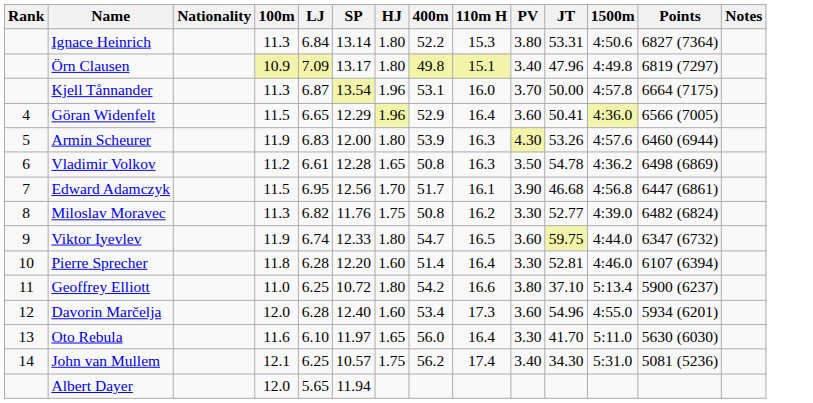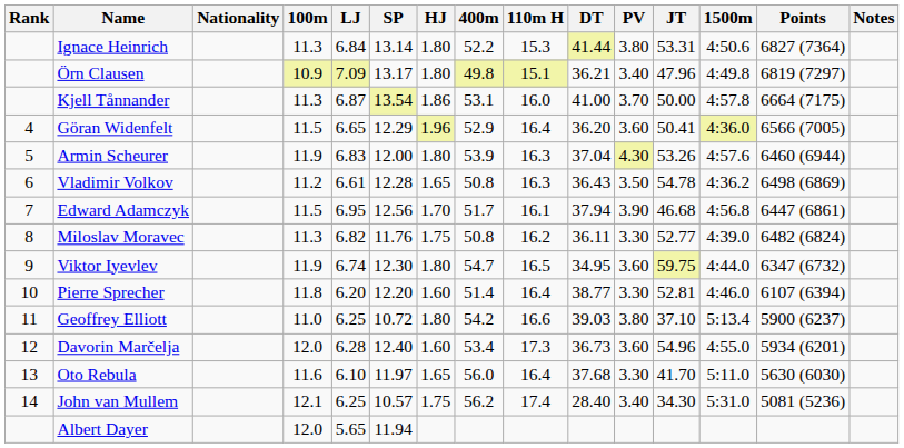 <table class="wikitable sortable" style="text-align:center">
 <tr>
 <th>Rank</th>
 <th>Name</th>
 <th>Nationality</th>
 <th>100m</th>
 <th>LJ</th>
 <th>SP</th>
 <th>HJ</th>
 <th>400m</th>
 <th>110m H</th>
+<th>DT</th>
 <th>PV</th>
 <th>JT</th>
 <th>1500m</th>
 <th>Points</th>
 <th>Notes</th>
 </tr>
 <tr>
 <td></td>
 <td align=left><a href='#'>Ignace Heinrich</a></td>
 <td align=left></td>
 <td>11.3</td>
 <td>6.84</td>
 <td>13.14</td>
 <td>1.80</td>
 <td>52.2</td>
 <td>15.3</td>
+<td bgcolor=#F2F5A9>41.44</td>
 <td>3.80</td>
 <td>53.31</td>
 <td>4:50.6</td>
 <td>6827 (7364)</td>
 <td></td>
 </tr>
 <tr>
 <td></td>
 <td align=left><a href='#'>Örn Clausen</a></td>
 <td align=left></td>
 <td bgcolor=#F2F5A9>10.9</td>
 <td bgcolor=#F2F5A9>7.09</td>
 <td>13.17</td>
 <td>1.80</td>
 <td bgcolor=#F2F5A9>49.8</td>
 <td bgcolor=#F2F5A9>15.1</td>
+<td>36.21</td>
 <td>3.40</td>
 <td>47.96</td>
 <td>4:49.8</td>
 <td>6819 (7297)</td>
 <td></td>
 </tr>
 <tr>
 <td></td>
 <td align=left><a href='#'>Kjell Tånnander</a></td>
 <td align=left></td>
 <td>11.3</td>
 <td>6.87</td>
 <td bgcolor=#F2F5A9>13.54</td>
-<td>1.96</td>
+<td>1.86</td>
 <td>53.1</td>
 <td>16.0</td>
+<td>41.00</td>
 <td>3.70</td>
 <td>50.00</td>
 <td>4:57.8</td>
 <td>6664 (7175)</td>
 <td></td>
 </tr>
 <tr>
 <td>4</td>
 <td align=left><a href='#'>Göran Widenfelt</a></td>
 <td align=left></td>
 <td>11.5</td>
 <td>6.65</td>
 <td>12.29</td>
 <td bgcolor=#F2F5A9>1.96</td>
 <td>52.9</td>
 <td>16.4</td>
+<td>36.20</td>
 <td>3.60</td>
 <td>50.41</td>
 <td bgcolor=#F2F5A9>4:36.0</td>
 <td>6566 (7005)</td>
 <td></td>
 </tr>
 <tr>
 <td>5</td>
 <td align=left><a href='#'>Armin Scheurer</a></td>
 <td align=left></td>
 <td>11.9</td>
 <td>6.83</td>
 <td>12.00</td>
 <td>1.80</td>
 <td>53.9</td>
 <td>16.3</td>
+<td>37.04</td>
 <td bgcolor=#F2F5A9>4.30</td>
 <td>53.26</td>
 <td>4:57.6</td>
 <td>6460 (6944)</td>
 <td></td>
 </tr>
 <tr>
 <td>6</td>
 <td align=left><a href='#'>Vladimir Volkov</a></td>
 <td align=left></td>
 <td>11.2</td>
 <td>6.61</td>
 <td>12.28</td>
 <td>1.65</td>
 <td>50.8</td>
 <td>16.3</td>
+<td>36.43</td>
 <td>3.50</td>
 <td>54.78</td>
 <td>4:36.2</td>
 <td>6498 (6869)</td>
 <td></td>
 </tr>
 <tr>
 <td>7</td>
 <td align=left><a href='#'>Edward Adamczyk</a></td>
 <td align=left></td>
 <td>11.5</td>
 <td>6.95</td>
 <td>12.56</td>
 <td>1.70</td>
 <td>51.7</td>
 <td>16.1</td>
+<td>37.94</td>
 <td>3.90</td>
 <td>46.68</td>
 <td>4:56.8</td>
 <td>6447 (6861)</td>
 <td></td>
 </tr>
 <tr>
 <td>8</td>
 <td align=left><a href='#'>Miloslav Moravec</a></td>
 <td align=left></td>
 <td>11.3</td>
 <td>6.82</td>
 <td>11.76</td>
 <td>1.75</td>
 <td>50.8</td>
 <td>16.2</td>
+<td>36.11</td>
 <td>3.30</td>
 <td>52.77</td>
 <td>4:39.0</td>
 <td>6482 (6824)</td>
 <td></td>
 </tr>
 <tr>
 <td>9</td>
 <td align=left><a href='#'>Viktor Iyevlev</a></td>
 <td align=left></td>
 <td>11.9</td>
 <td>6.74</td>
-<td>12.33</td>
+<td>12.30</td>
 <td>1.80</td>
 <td>54.7</td>
 <td>16.5</td>
+<td>34.95</td>
 <td>3.60</td>
 <td bgcolor=#F2F5A9>59.75</td>
 <td>4:44.0</td>
 <td>6347 (6732)</td>
 <td></td>
 </tr>
 <tr>
 <td>10</td>
 <td align=left><a href='#'>Pierre Sprecher</a></td>
 <td align=left></td>
 <td>11.8</td>
-<td>6.28</td>
+<td>6.20</td>
 <td>12.20</td>
 <td>1.60</td>
 <td>51.4</td>
 <td>16.4</td>
+<td>38.77</td>
 <td>3.30</td>
 <td>52.81</td>
 <td>4:46.0</td>
 <td>6107 (6394)</td>
 <td></td>
 </tr>
 <tr>
 <td>11</td>
 <td align=left><a href='#'>Geoffrey Elliott</a></td>
 <td align=left></td>
 <td>11.0</td>
 <td>6.25</td>
 <td>10.72</td>
 <td>1.80</td>
 <td>54.2</td>
 <td>16.6</td>
+<td>39.03</td>
 <td>3.80</td>
 <td>37.10</td>
 <td>5:13.4</td>
 <td>5900 (6237)</td>
 <td></td>
 </tr>
 <tr>
 <td>12</td>
 <td align=left><a href='#'>Davorin Marčelja</a></td>
 <td align=left></td>
 <td>12.0</td>
 <td>6.28</td>
 <td>12.40</td>
 <td>1.60</td>
 <td>53.4</td>
 <td>17.3</td>
+<td>36.73</td>
 <td>3.60</td>
 <td>54.96</td>
 <td>4:55.0</td>
 <td>5934 (6201)</td>
 <td></td>
 </tr>
 <tr>
 <td>13</td>
 <td align=left><a href='#'>Oto Rebula</a></td>
 <td align=left></td>
 <td>11.6</td>
 <td>6.10</td>
 <td>11.97</td>
 <td>1.65</td>
 <td>56.0</td>
 <td>16.4</td>
+<td>37.68</td>
 <td>3.30</td>
 <td>41.70</td>
 <td>5:11.0</td>
 <td>5630 (6030)</td>
 <td></td>
 </tr>
 <tr>
 <td>14</td>
 <td align=left><a href='#'>John van Mullem</a></td>
 <td align=left></td>
 <td>12.1</td>
 <td>6.25</td>
 <td>10.57</td>
 <td>1.75</td>
 <td>56.2</td>
 <td>17.4</td>
+<td>28.40</td>
 <td>3.40</td>
 <td>34.30</td>
 <td>5:31.0</td>
 <td>5081 (5236)</td>
 <td></td>
 </tr>
 <tr>
 <td></td>
 <td align=left><a href='#'>Albert Dayer</a></td>
 <td align=left></td>
 <td>12.0</td>
 <td>5.65</td>
 <td>11.94</td>
 <td></td>
 <td></td>
 <td></td>
 <td></td>
 <td></td>
 <td></td>
 <td></td>
 <td></td>
+<td></td>
 </tr>
 </table>
